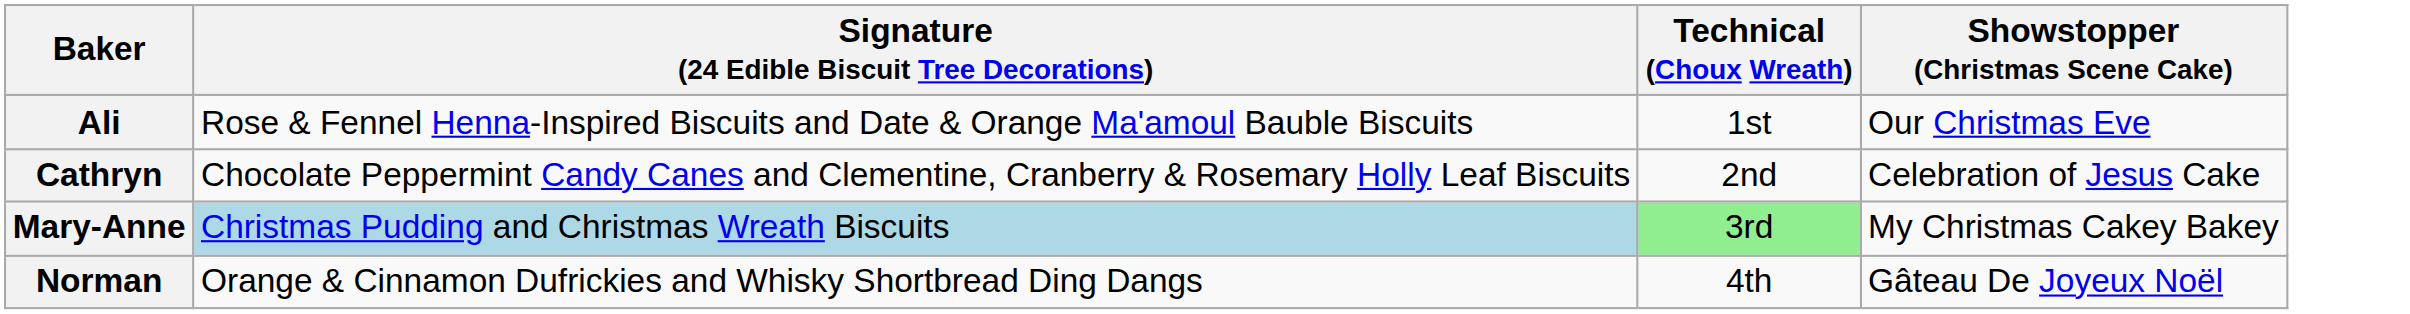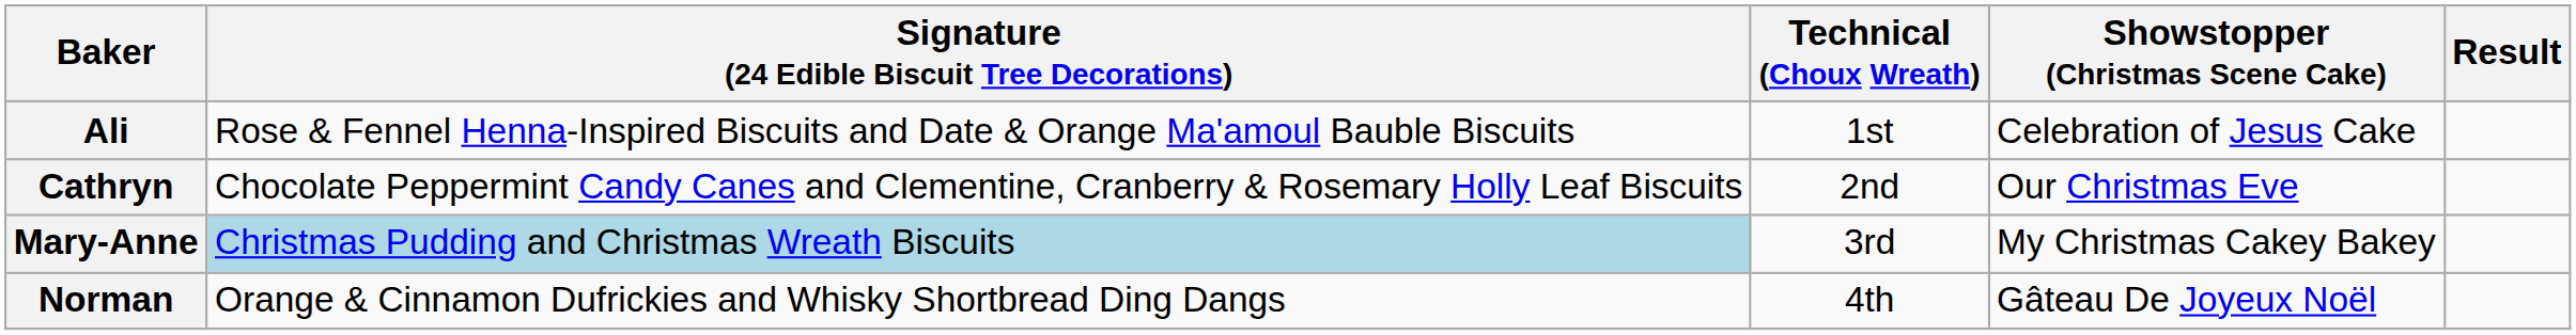 <table class="wikitable sortable" style="text-align:left;">
 <tr>
 <th scope="col">Baker</th>
 <th scope="col" class="unsortable">Signature<br><small>(24 Edible Biscuit <a href='#'>Tree Decorations</a>)</small></th>
 <th scope="col">Technical<br><small>(<a href='#'>Choux</a> <a href='#'>Wreath</a>)</small></th>
 <th scope="col" class="unsortable">Showstopper<br><small>(Christmas Scene Cake)</small></th>
+<th scope="col">Result</th>
 </tr>
 <tr>
 <th scope="row">Ali</th>
 <td>Rose & Fennel <a href='#'>Henna</a>-Inspired Biscuits and Date & Orange <a href='#'>Ma'amoul</a> Bauble Biscuits</td>
 <td style="text-align:center;">1st</td>
-<td>Our <a href='#'>Christmas Eve</a></td>
+<td>Celebration of <a href='#'>Jesus</a> Cake</td>
+<td></td>
 </tr>
 <tr>
 <th scope="row">Cathryn</th>
 <td>Chocolate Peppermint <a href='#'>Candy Canes</a> and Clementine, Cranberry & Rosemary <a href='#'>Holly</a> Leaf Biscuits</td>
 <td style="text-align:center;">2nd</td>
-<td>Celebration of <a href='#'>Jesus</a> Cake</td>
+<td>Our <a href='#'>Christmas Eve</a></td>
+<td></td>
 </tr>
 <tr>
 <th scope="row">Mary-Anne</th>
 <td style="background: lightblue;"><a href='#'>Christmas Pudding</a> and Christmas <a href='#'>Wreath</a> Biscuits</td>
-<td style="background: lightgreen; text-align:center;">3rd</td>
+<td style="text-align:center;">3rd</td>
 <td>My Christmas Cakey Bakey</td>
+<td></td>
 </tr>
 <tr>
 <th scope="row">Norman</th>
 <td>Orange & Cinnamon Dufrickies and Whisky Shortbread Ding Dangs</td>
 <td style="text-align:center;">4th</td>
 <td>Gâteau De <a href='#'>Joyeux Noël</a></td>
+<td></td>
 </tr>
 </table>
